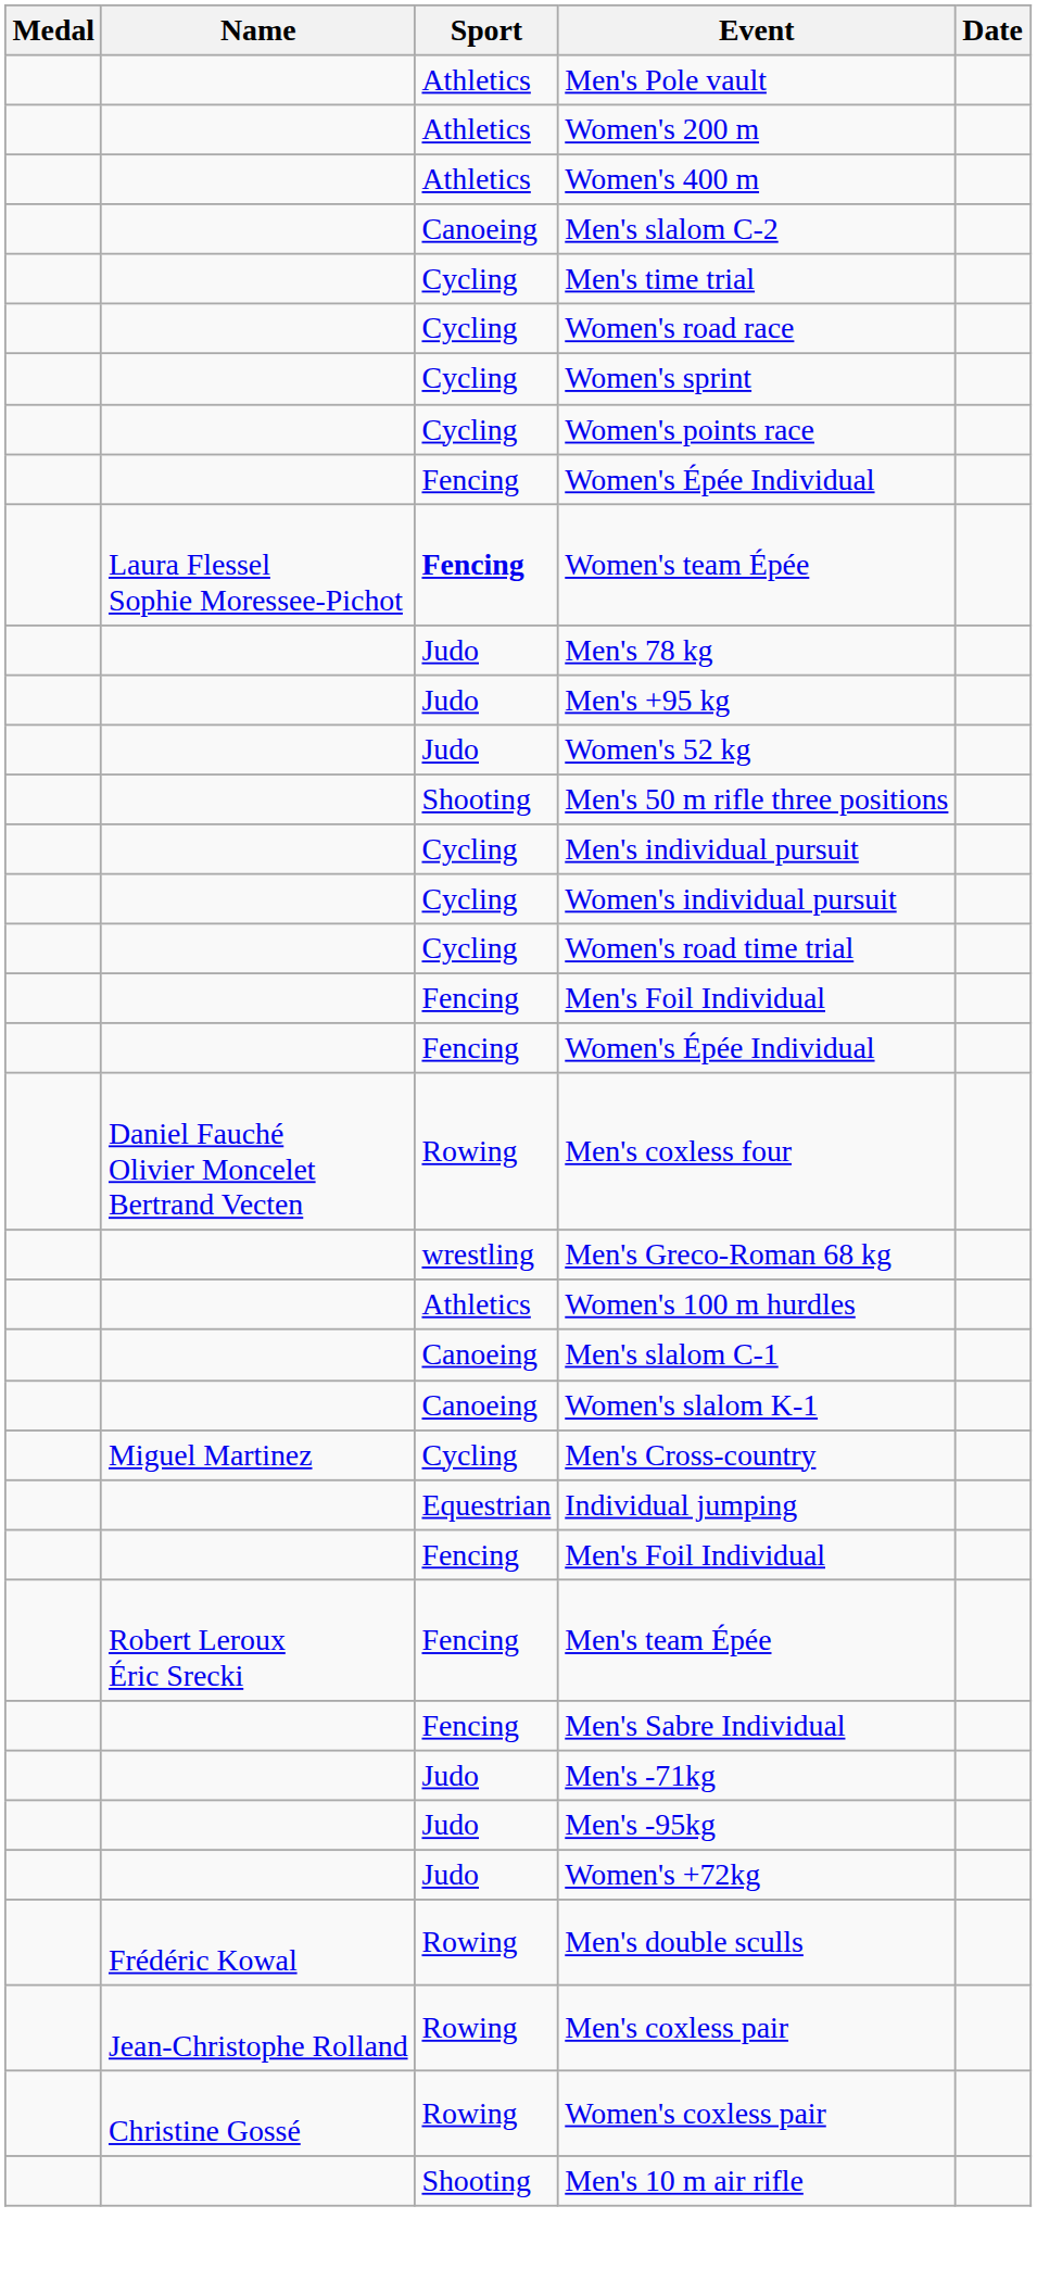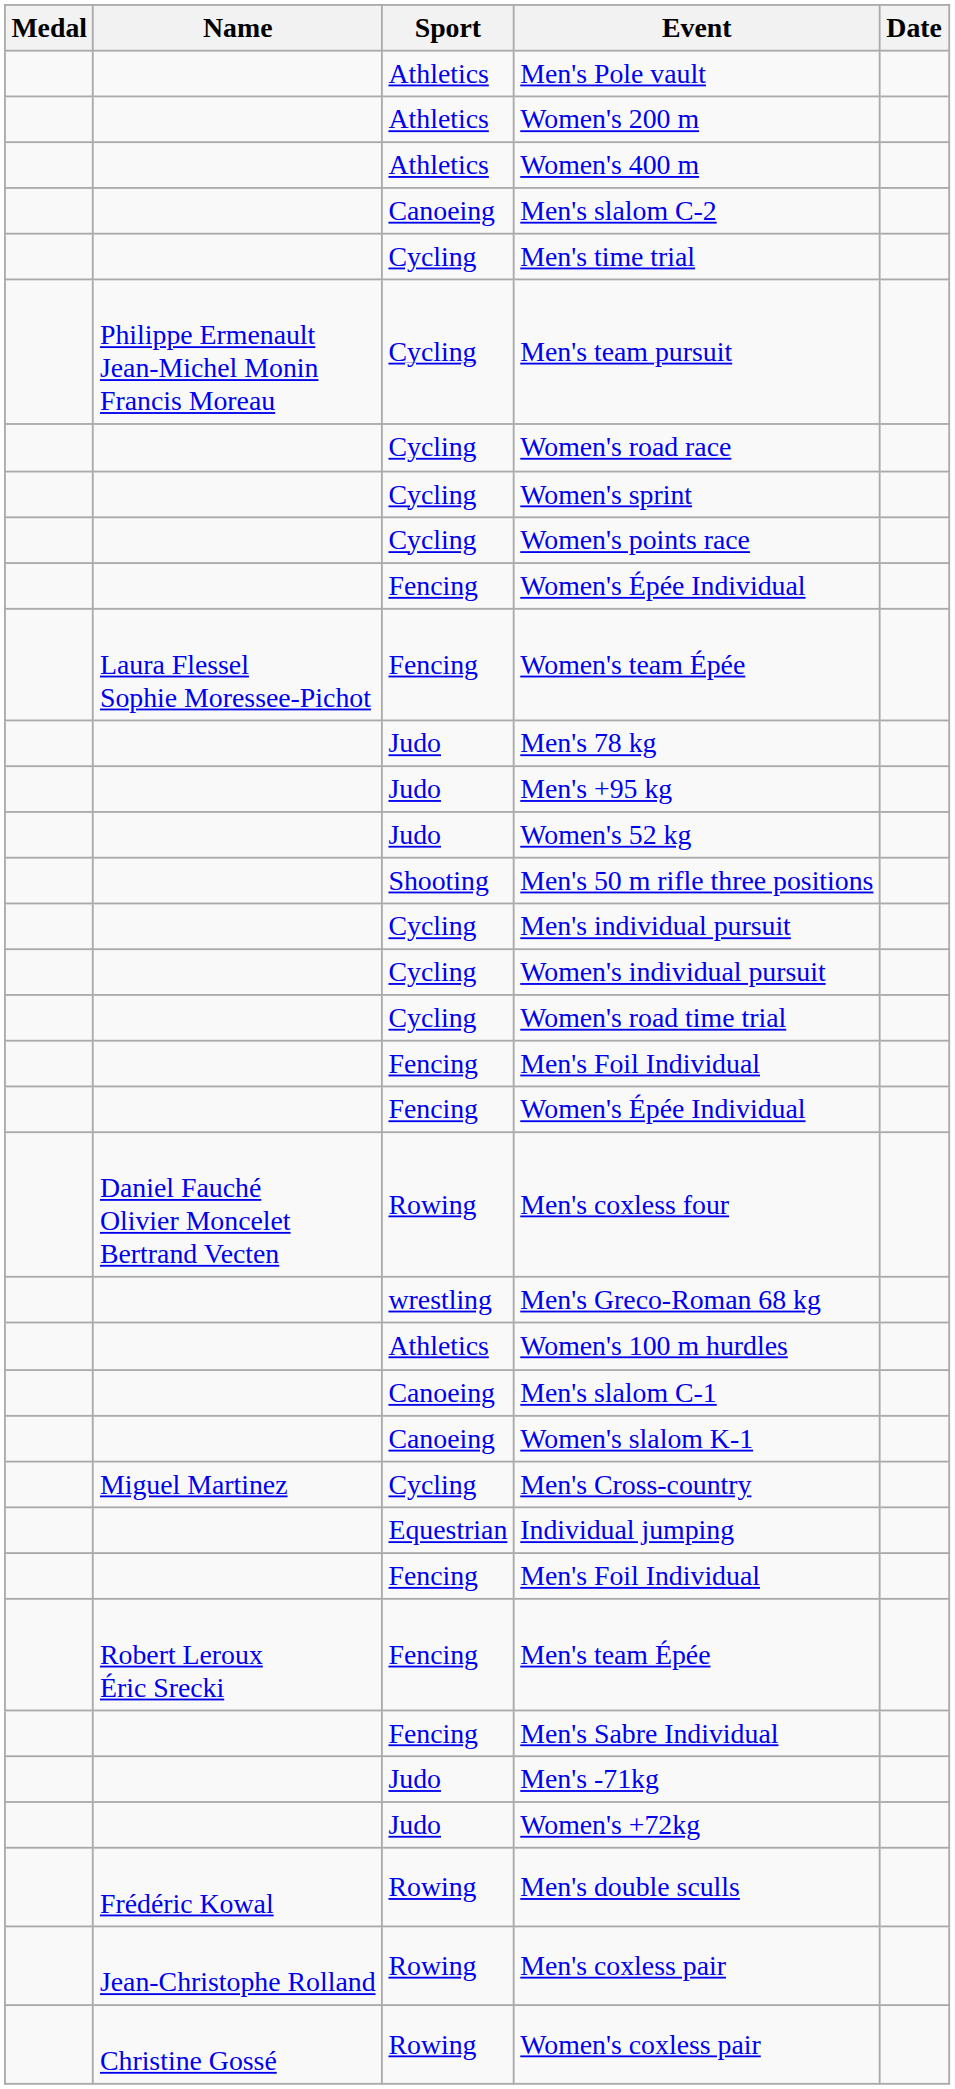 <table class="wikitable sortable"  style="font-size:95%">
 <tr>
 <th>Medal</th>
 <th>Name</th>
 <th>Sport</th>
 <th>Event</th>
 <th>Date</th>
 </tr>
 <tr>
 <td></td>
 <td></td>
 <td><a href='#'>Athletics</a></td>
 <td><a href='#'>Men's Pole vault</a></td>
 <td></td>
 </tr>
 <tr>
 <td></td>
 <td></td>
 <td><a href='#'>Athletics</a></td>
 <td><a href='#'>Women's 200 m</a></td>
 <td></td>
 </tr>
 <tr>
 <td></td>
 <td></td>
 <td><a href='#'>Athletics</a></td>
 <td><a href='#'>Women's 400 m</a></td>
 <td></td>
 </tr>
 <tr>
 <td></td>
 <td><br></td>
 <td><a href='#'>Canoeing</a></td>
 <td><a href='#'>Men's slalom C-2</a></td>
 <td></td>
 </tr>
 <tr>
 <td></td>
 <td></td>
 <td><a href='#'>Cycling</a></td>
 <td><a href='#'>Men's time trial</a></td>
 <td></td>
 </tr>
 <tr>
 <td></td>
+<td><br><a href='#'>Philippe Ermenault</a><br><a href='#'>Jean-Michel Monin</a><br><a href='#'>Francis Moreau</a></td>
+<td><a href='#'>Cycling</a></td>
+<td><a href='#'>Men's team pursuit</a></td>
+<td></td>
+</tr>
+<tr>
+<td></td>
 <td></td>
 <td><a href='#'>Cycling</a></td>
 <td><a href='#'>Women's road race</a></td>
 <td></td>
 </tr>
 <tr>
 <td></td>
 <td></td>
 <td><a href='#'>Cycling</a></td>
 <td><a href='#'>Women's sprint</a></td>
 <td></td>
 </tr>
 <tr>
 <td></td>
 <td></td>
 <td><a href='#'>Cycling</a></td>
 <td><a href='#'>Women's points race</a></td>
 <td></td>
 </tr>
 <tr>
 <td></td>
 <td></td>
 <td><a href='#'>Fencing</a></td>
 <td><a href='#'>Women's Épée Individual</a></td>
 <td></td>
 </tr>
 <tr>
 <td></td>
 <td><br><a href='#'>Laura Flessel</a><br><a href='#'>Sophie Moressee-Pichot</a></td>
-<td><strong><a href='#'>Fencing</a></strong></td>
+<td><a href='#'>Fencing</a></td>
 <td><a href='#'>Women's team Épée</a></td>
 <td></td>
 </tr>
 <tr>
 <td></td>
 <td></td>
 <td><a href='#'>Judo</a></td>
 <td><a href='#'>Men's 78 kg</a></td>
 <td></td>
 </tr>
 <tr>
 <td></td>
 <td></td>
 <td><a href='#'>Judo</a></td>
 <td><a href='#'>Men's +95 kg</a></td>
 <td></td>
 </tr>
 <tr>
 <td></td>
 <td></td>
 <td><a href='#'>Judo</a></td>
 <td><a href='#'>Women's 52 kg</a></td>
 <td></td>
 </tr>
 <tr>
 <td></td>
 <td></td>
 <td><a href='#'>Shooting</a></td>
 <td><a href='#'>Men's 50 m rifle three positions</a></td>
 <td></td>
 </tr>
 <tr>
 <td></td>
 <td></td>
 <td><a href='#'>Cycling</a></td>
 <td><a href='#'>Men's individual pursuit</a></td>
 <td></td>
 </tr>
 <tr>
 <td></td>
 <td></td>
 <td><a href='#'>Cycling</a></td>
 <td><a href='#'>Women's individual pursuit</a></td>
 <td></td>
 </tr>
 <tr>
 <td></td>
 <td></td>
 <td><a href='#'>Cycling</a></td>
 <td><a href='#'>Women's road time trial</a></td>
 <td></td>
 </tr>
 <tr>
 <td></td>
 <td></td>
 <td><a href='#'>Fencing</a></td>
 <td><a href='#'>Men's Foil Individual</a></td>
 <td></td>
 </tr>
 <tr>
 <td></td>
 <td></td>
 <td><a href='#'>Fencing</a></td>
 <td><a href='#'>Women's Épée Individual</a></td>
 <td></td>
 </tr>
 <tr>
 <td></td>
 <td><br><a href='#'>Daniel Fauché</a><br><a href='#'>Olivier Moncelet</a><br><a href='#'>Bertrand Vecten</a></td>
 <td><a href='#'>Rowing</a></td>
 <td><a href='#'>Men's coxless four</a></td>
 <td></td>
 </tr>
 <tr>
 <td></td>
 <td></td>
 <td><a href='#'>wrestling</a></td>
 <td><a href='#'>Men's Greco-Roman 68 kg</a></td>
 <td></td>
 </tr>
 <tr>
 <td></td>
 <td></td>
 <td><a href='#'>Athletics</a></td>
 <td><a href='#'>Women's 100 m hurdles</a></td>
 <td></td>
 </tr>
 <tr>
 <td></td>
 <td></td>
 <td><a href='#'>Canoeing</a></td>
 <td><a href='#'>Men's slalom C-1</a></td>
 <td></td>
 </tr>
 <tr>
 <td></td>
 <td></td>
 <td><a href='#'>Canoeing</a></td>
 <td><a href='#'>Women's slalom K-1</a></td>
 <td></td>
 </tr>
 <tr>
 <td></td>
 <td><a href='#'>Miguel Martinez</a></td>
 <td><a href='#'>Cycling</a></td>
 <td><a href='#'>Men's Cross-country</a></td>
 <td></td>
 </tr>
 <tr>
 <td></td>
 <td></td>
 <td><a href='#'>Equestrian</a></td>
 <td><a href='#'>Individual jumping</a></td>
 <td></td>
 </tr>
 <tr>
 <td></td>
 <td></td>
 <td><a href='#'>Fencing</a></td>
 <td><a href='#'>Men's Foil Individual</a></td>
 <td></td>
 </tr>
 <tr>
 <td></td>
 <td><br><a href='#'>Robert Leroux</a><br><a href='#'>Éric Srecki</a></td>
 <td><a href='#'>Fencing</a></td>
 <td><a href='#'>Men's team Épée</a></td>
 <td></td>
 </tr>
 <tr>
 <td></td>
 <td></td>
 <td><a href='#'>Fencing</a></td>
 <td><a href='#'>Men's Sabre Individual</a></td>
 <td></td>
 </tr>
 <tr>
 <td></td>
 <td></td>
 <td><a href='#'>Judo</a></td>
 <td><a href='#'>Men's -71kg</a></td>
 <td></td>
 </tr>
 <tr>
 <td></td>
 <td></td>
 <td><a href='#'>Judo</a></td>
-<td><a href='#'>Men's -95kg</a></td>
-<td></td>
-</tr>
-<tr>
-<td></td>
-<td></td>
-<td><a href='#'>Judo</a></td>
 <td><a href='#'>Women's +72kg</a></td>
 <td></td>
 </tr>
 <tr>
 <td></td>
 <td><br><a href='#'>Frédéric Kowal</a></td>
 <td><a href='#'>Rowing</a></td>
 <td><a href='#'>Men's double sculls</a></td>
 <td></td>
 </tr>
 <tr>
 <td></td>
 <td><br><a href='#'>Jean-Christophe Rolland</a></td>
 <td><a href='#'>Rowing</a></td>
 <td><a href='#'>Men's coxless pair</a></td>
 <td></td>
 </tr>
 <tr>
 <td></td>
 <td><br><a href='#'>Christine Gossé</a></td>
 <td><a href='#'>Rowing</a></td>
 <td><a href='#'>Women's coxless pair</a></td>
 <td></td>
 </tr>
-<tr>
-<td></td>
-<td></td>
-<td><a href='#'>Shooting</a></td>
-<td><a href='#'>Men's 10 m air rifle</a></td>
-<td></td>
-</tr>
 </table>
